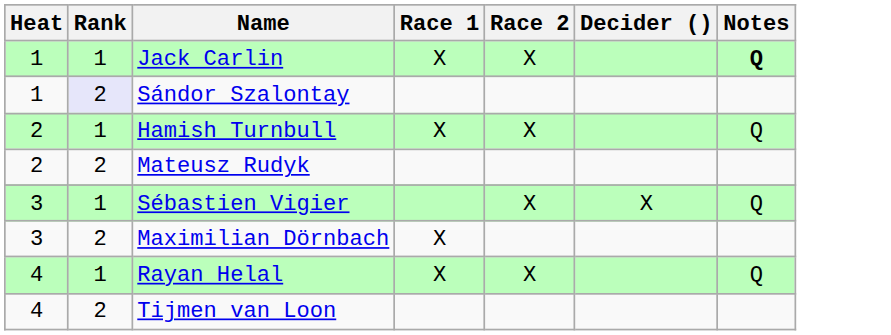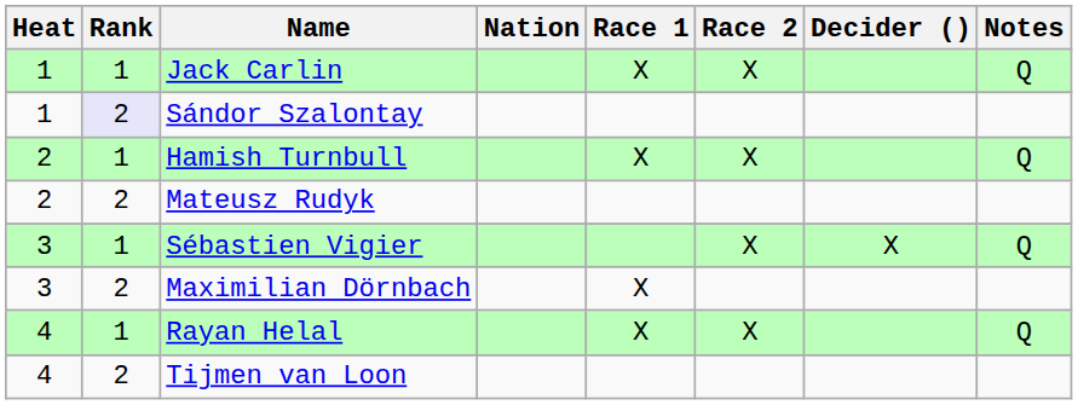 <table class="wikitable sortable" style="text-align:center">
 <tr>
 <th>Heat</th>
 <th>Rank</th>
 <th>Name</th>
+<th>Nation</th>
 <th>Race 1</th>
 <th>Race 2</th>
 <th>Decider ()</th>
 <th>Notes</th>
 </tr>
 <tr bgcolor=bbffbb>
 <td>1</td>
 <td>1</td>
 <td align=left><a href='#'>Jack Carlin</a></td>
+<td align=left></td>
 <td>X</td>
 <td>X</td>
 <td></td>
-<td><strong>Q</strong></td>
+<td>Q</td>
 </tr>
 <tr>
 <td>1</td>
 <td style="background: lavender;">2</td>
 <td align=left><a href='#'>Sándor Szalontay</a></td>
+<td align=left></td>
 <td></td>
 <td></td>
 <td></td>
 <td></td>
 </tr>
 <tr bgcolor=bbffbb>
 <td>2</td>
 <td>1</td>
 <td align=left><a href='#'>Hamish Turnbull</a></td>
+<td align=left></td>
 <td>X</td>
 <td>X</td>
 <td></td>
 <td>Q</td>
 </tr>
 <tr>
 <td>2</td>
 <td>2</td>
 <td align=left><a href='#'>Mateusz Rudyk</a></td>
+<td align=left></td>
 <td></td>
 <td></td>
 <td></td>
 <td></td>
 </tr>
 <tr bgcolor=bbffbb>
 <td>3</td>
 <td>1</td>
 <td align=left><a href='#'>Sébastien Vigier</a></td>
+<td align=left></td>
 <td></td>
 <td>X</td>
 <td>X</td>
 <td>Q</td>
 </tr>
 <tr>
 <td>3</td>
 <td>2</td>
 <td align=left><a href='#'>Maximilian Dörnbach</a></td>
+<td align=left></td>
 <td>X</td>
 <td></td>
 <td></td>
 <td></td>
 </tr>
 <tr bgcolor=bbffbb>
 <td>4</td>
 <td>1</td>
 <td align=left><a href='#'>Rayan Helal</a></td>
+<td align=left></td>
 <td>X</td>
 <td>X</td>
 <td></td>
 <td>Q</td>
 </tr>
 <tr>
 <td>4</td>
 <td>2</td>
 <td align=left><a href='#'>Tijmen van Loon</a></td>
+<td align=left></td>
 <td></td>
 <td></td>
 <td></td>
 <td></td>
 </tr>
 </table>
